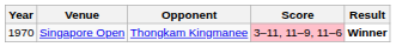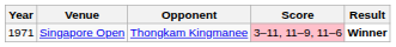 <table class="sortable wikitable" style="font-size: 90%;">
 <tr>
 <th>Year</th>
 <th>Venue</th>
 <th>Opponent</th>
 <th>Score</th>
 <th>Result</th>
 </tr>
 <tr>
-<td align="center">1970</td>
+<td align="center">1971</td>
 <td align="left"><a href='#'>Singapore Open</a></td>
 <td align="left"> <a href='#'>Thongkam Kingmanee</a></td>
 <td align="left" style="background: pink;">3–11, 11–9, 11–6</td>
 <td style="text-align:left; background:white"> <strong>Winner</strong></td>
 </tr>
 </table>
